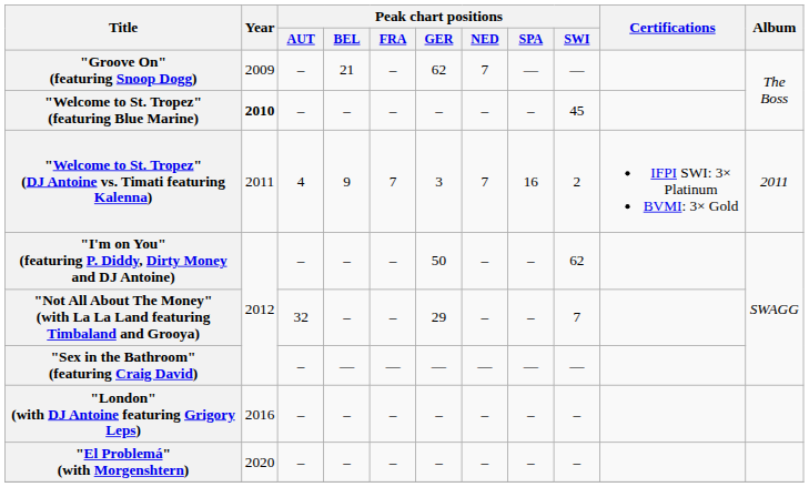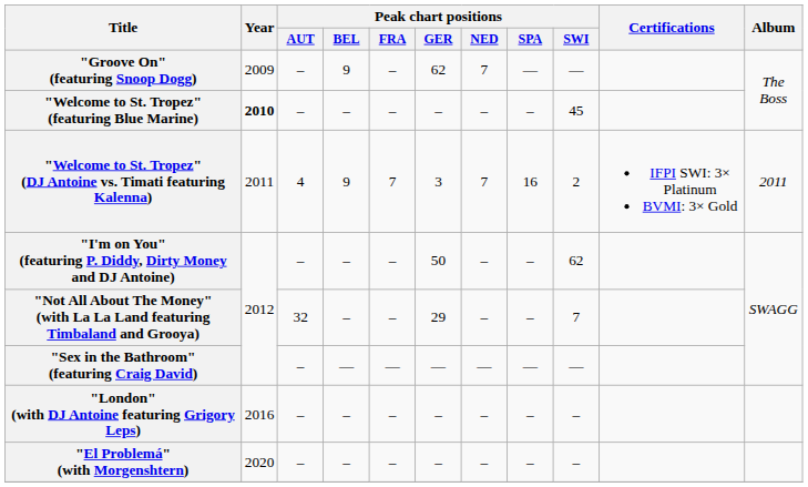 <table class="wikitable plainrowheaders" style="text-align:center;">
 <tr>
 <th rowspan="2" scope="col">Title</th>
 <th rowspan="2" scope="col">Year</th>
 <th colspan="7" scope="col">Peak chart positions</th>
 <th rowspan="2" scope="col"><a href='#'>Certifications</a></th>
 <th rowspan="2" scope="col">Album</th>
 </tr>
 <tr>
 <th scope="col" style="width:3em;font-size:90%;"><a href='#'>AUT</a><br></th>
 <th scope="col" style="width:3em;font-size:90%;"><a href='#'>BEL</a><br></th>
 <th scope="col" style="width:3em;font-size:90%;"><a href='#'>FRA</a><br></th>
 <th scope="col" style="width:3em;font-size:90%;"><a href='#'>GER</a><br></th>
 <th scope="col" style="width:3em;font-size:90%;"><a href='#'>NED</a><br></th>
 <th scope="col" style="width:3em;font-size:90%;"><a href='#'>SPA</a><br></th>
 <th scope="col" style="width:3em;font-size:90%;"><a href='#'>SWI</a><br></th>
 </tr>
 <tr>
 <th scope="row">"Groove On"<br><span>(featuring <a href='#'>Snoop Dogg</a>)</span></th>
 <td>2009</td>
 <td>–</td>
-<td>21</td>
+<td>9</td>
 <td>–</td>
 <td>62</td>
 <td>7</td>
 <td>—</td>
 <td>—</td>
 <td></td>
 <td rowspan="2"><em>The Boss</em></td>
 </tr>
 <tr>
 <th scope="row">"Welcome to St. Tropez"<br><span>(featuring Blue Marine)</span></th>
 <td><strong>2010</strong></td>
 <td>–</td>
 <td>–</td>
 <td>–</td>
 <td>–</td>
 <td>–</td>
 <td>–</td>
 <td>45</td>
 </tr>
 <tr>
 <th scope="row">"<a href='#'>Welcome to St. Tropez</a>"<br><span>(<a href='#'>DJ Antoine</a> vs. Timati featuring <a href='#'>Kalenna</a>)</span></th>
 <td>2011</td>
 <td>4</td>
 <td>9</td>
 <td>7</td>
 <td>3</td>
 <td>7</td>
 <td>16</td>
 <td>2</td>
 <td><br><ul><li><a href='#'>IFPI</a> SWI: 3× Platinum</li><li><a href='#'>BVMI</a>: 3× Gold</li></ul></td>
 <td><em>2011</em></td>
 </tr>
 <tr>
 <th scope="row">"I'm on You"<br><span>(featuring <a href='#'>P. Diddy</a>, <a href='#'>Dirty Money</a> and DJ Antoine)</span></th>
 <td rowspan="3">2012</td>
 <td>–</td>
 <td>–</td>
 <td>–</td>
 <td>50</td>
 <td>–</td>
 <td>–</td>
 <td>62</td>
 <td></td>
 <td rowspan="3"><em>SWAGG</em></td>
 </tr>
 <tr>
 <th scope="row">"Not All About The Money"<br><span>(with La La Land featuring <a href='#'>Timbaland</a> and Grooya)</span></th>
 <td>32</td>
 <td>–</td>
 <td>–</td>
 <td>29</td>
 <td>–</td>
 <td>–</td>
 <td>7</td>
 <td></td>
 </tr>
 <tr>
 <th scope="row">"Sex in the Bathroom"<br><span>(featuring <a href='#'>Craig David</a>)</span></th>
 <td>–</td>
 <td>—</td>
 <td>—</td>
 <td>—</td>
 <td>—</td>
 <td>—</td>
 <td>—</td>
 <td></td>
 </tr>
 <tr>
 <th scope="row">"London"<br><span>(with <a href='#'>DJ Antoine</a> featuring <a href='#'>Grigory Leps</a>)</span></th>
 <td rowspan="1">2016</td>
 <td>–</td>
 <td>–</td>
 <td>–</td>
 <td>–</td>
 <td>–</td>
 <td>–</td>
 <td>–</td>
 <td></td>
 <td rowspan="1"></td>
 </tr>
 <tr>
 <th scope="row">"<a href='#'>El Problemá</a>"<br><span>(with <a href='#'>Morgenshtern</a>)</span></th>
 <td rowspan="1">2020</td>
 <td>–</td>
 <td>–</td>
 <td>–</td>
 <td>–</td>
 <td>–</td>
 <td>–</td>
 <td>–</td>
 <td></td>
 <td rowspan="1"></td>
 </tr>
 <tr>
 </tr>
 </table>
